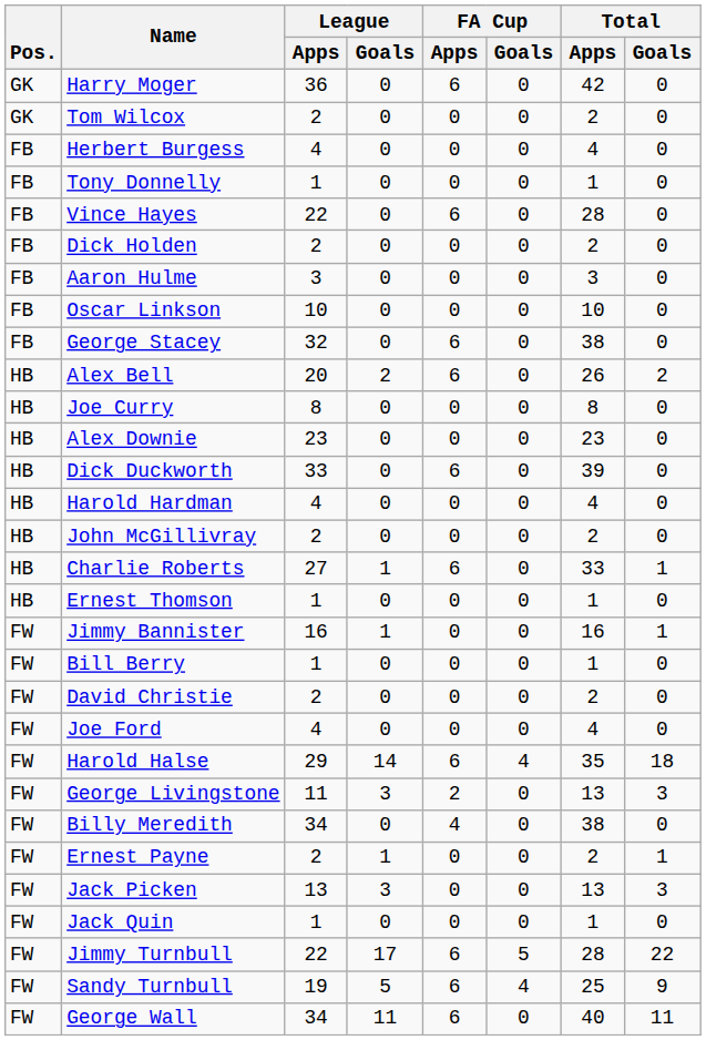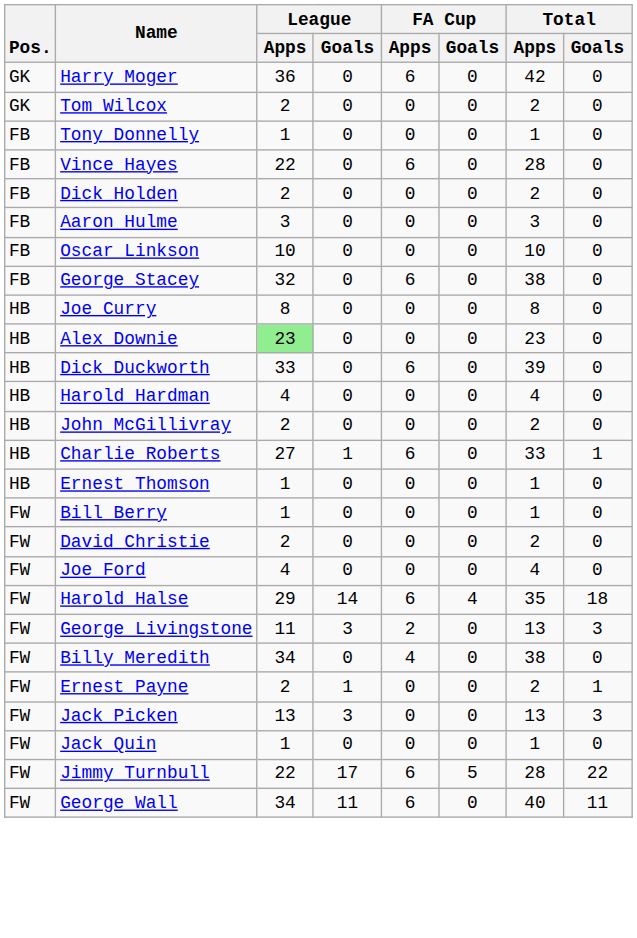 <table class="wikitable" style="text-align:center">
 <tr>
 <th rowspan="2" style="vertical-align:bottom;">Pos.</th>
 <th rowspan="2">Name</th>
 <th colspan="2" style="width:85px;">League</th>
 <th colspan="2" style="width:85px;">FA Cup</th>
 <th colspan="2" style="width:85px;">Total</th>
 </tr>
 <tr>
 <th>Apps</th>
 <th>Goals</th>
 <th>Apps</th>
 <th>Goals</th>
 <th>Apps</th>
 <th>Goals</th>
 </tr>
 <tr>
 <td align="left">GK</td>
 <td align="left"> <a href='#'>Harry Moger</a></td>
 <td>36</td>
 <td>0</td>
 <td>6</td>
 <td>0</td>
 <td>42</td>
 <td>0</td>
 </tr>
 <tr>
 <td align="left">GK</td>
 <td align="left"> <a href='#'>Tom Wilcox</a></td>
 <td>2</td>
 <td>0</td>
 <td>0</td>
 <td>0</td>
 <td>2</td>
-<td>0</td>
-</tr>
-<tr>
-<td align="left">FB</td>
-<td align="left"> <a href='#'>Herbert Burgess</a></td>
-<td>4</td>
-<td>0</td>
-<td>0</td>
-<td>0</td>
-<td>4</td>
 <td>0</td>
 </tr>
 <tr>
 <td align="left">FB</td>
 <td align="left"> <a href='#'>Tony Donnelly</a></td>
 <td>1</td>
 <td>0</td>
 <td>0</td>
 <td>0</td>
 <td>1</td>
 <td>0</td>
 </tr>
 <tr>
 <td align="left">FB</td>
 <td align="left"> <a href='#'>Vince Hayes</a></td>
 <td>22</td>
 <td>0</td>
 <td>6</td>
 <td>0</td>
 <td>28</td>
 <td>0</td>
 </tr>
 <tr>
 <td align="left">FB</td>
 <td align="left"> <a href='#'>Dick Holden</a></td>
 <td>2</td>
 <td>0</td>
 <td>0</td>
 <td>0</td>
 <td>2</td>
 <td>0</td>
 </tr>
 <tr>
 <td align="left">FB</td>
 <td align="left"> <a href='#'>Aaron Hulme</a></td>
 <td>3</td>
 <td>0</td>
 <td>0</td>
 <td>0</td>
 <td>3</td>
 <td>0</td>
 </tr>
 <tr>
 <td align="left">FB</td>
 <td align="left"> <a href='#'>Oscar Linkson</a></td>
 <td>10</td>
 <td>0</td>
 <td>0</td>
 <td>0</td>
 <td>10</td>
 <td>0</td>
 </tr>
 <tr>
 <td align="left">FB</td>
 <td align="left"> <a href='#'>George Stacey</a></td>
 <td>32</td>
 <td>0</td>
 <td>6</td>
 <td>0</td>
 <td>38</td>
 <td>0</td>
 </tr>
 <tr>
 <td align="left">HB</td>
-<td align="left"> <a href='#'>Alex Bell</a></td>
-<td>20</td>
-<td>2</td>
-<td>6</td>
-<td>0</td>
-<td>26</td>
-<td>2</td>
-</tr>
-<tr>
-<td align="left">HB</td>
 <td align="left"> <a href='#'>Joe Curry</a></td>
 <td>8</td>
 <td>0</td>
 <td>0</td>
 <td>0</td>
 <td>8</td>
 <td>0</td>
 </tr>
 <tr>
 <td align="left">HB</td>
 <td align="left"> <a href='#'>Alex Downie</a></td>
-<td>23</td>
+<td style="background: lightgreen;">23</td>
 <td>0</td>
 <td>0</td>
 <td>0</td>
 <td>23</td>
 <td>0</td>
 </tr>
 <tr>
 <td align="left">HB</td>
 <td align="left"> <a href='#'>Dick Duckworth</a></td>
 <td>33</td>
 <td>0</td>
 <td>6</td>
 <td>0</td>
 <td>39</td>
 <td>0</td>
 </tr>
 <tr>
 <td align="left">HB</td>
 <td align="left"> <a href='#'>Harold Hardman</a></td>
 <td>4</td>
 <td>0</td>
 <td>0</td>
 <td>0</td>
 <td>4</td>
 <td>0</td>
 </tr>
 <tr>
 <td align="left">HB</td>
 <td align="left"> <a href='#'>John McGillivray</a></td>
 <td>2</td>
 <td>0</td>
 <td>0</td>
 <td>0</td>
 <td>2</td>
 <td>0</td>
 </tr>
 <tr>
 <td align="left">HB</td>
 <td align="left"> <a href='#'>Charlie Roberts</a></td>
 <td>27</td>
 <td>1</td>
 <td>6</td>
 <td>0</td>
 <td>33</td>
 <td>1</td>
 </tr>
 <tr>
 <td align="left">HB</td>
 <td align="left"> <a href='#'>Ernest Thomson</a></td>
 <td>1</td>
 <td>0</td>
 <td>0</td>
 <td>0</td>
 <td>1</td>
 <td>0</td>
-</tr>
-<tr>
-<td align="left">FW</td>
-<td align="left"> <a href='#'>Jimmy Bannister</a></td>
-<td>16</td>
-<td>1</td>
-<td>0</td>
-<td>0</td>
-<td>16</td>
-<td>1</td>
 </tr>
 <tr>
 <td align="left">FW</td>
 <td align="left"> <a href='#'>Bill Berry</a></td>
 <td>1</td>
 <td>0</td>
 <td>0</td>
 <td>0</td>
 <td>1</td>
 <td>0</td>
 </tr>
 <tr>
 <td align="left">FW</td>
 <td align="left"> <a href='#'>David Christie</a></td>
 <td>2</td>
 <td>0</td>
 <td>0</td>
 <td>0</td>
 <td>2</td>
 <td>0</td>
 </tr>
 <tr>
 <td align="left">FW</td>
 <td align="left"> <a href='#'>Joe Ford</a></td>
 <td>4</td>
 <td>0</td>
 <td>0</td>
 <td>0</td>
 <td>4</td>
 <td>0</td>
 </tr>
 <tr>
 <td align="left">FW</td>
 <td align="left"> <a href='#'>Harold Halse</a></td>
 <td>29</td>
 <td>14</td>
 <td>6</td>
 <td>4</td>
 <td>35</td>
 <td>18</td>
 </tr>
 <tr>
 <td align="left">FW</td>
 <td align="left"> <a href='#'>George Livingstone</a></td>
 <td>11</td>
 <td>3</td>
 <td>2</td>
 <td>0</td>
 <td>13</td>
 <td>3</td>
 </tr>
 <tr>
 <td align="left">FW</td>
 <td align="left"> <a href='#'>Billy Meredith</a></td>
 <td>34</td>
 <td>0</td>
 <td>4</td>
 <td>0</td>
 <td>38</td>
 <td>0</td>
 </tr>
 <tr>
 <td align="left">FW</td>
 <td align="left"> <a href='#'>Ernest Payne</a></td>
 <td>2</td>
 <td>1</td>
 <td>0</td>
 <td>0</td>
 <td>2</td>
 <td>1</td>
 </tr>
 <tr>
 <td align="left">FW</td>
 <td align="left"> <a href='#'>Jack Picken</a></td>
 <td>13</td>
 <td>3</td>
 <td>0</td>
 <td>0</td>
 <td>13</td>
 <td>3</td>
 </tr>
 <tr>
 <td align="left">FW</td>
 <td align="left"> <a href='#'>Jack Quin</a></td>
 <td>1</td>
 <td>0</td>
 <td>0</td>
 <td>0</td>
 <td>1</td>
 <td>0</td>
 </tr>
 <tr>
 <td align="left">FW</td>
 <td align="left"> <a href='#'>Jimmy Turnbull</a></td>
 <td>22</td>
 <td>17</td>
 <td>6</td>
 <td>5</td>
 <td>28</td>
 <td>22</td>
 </tr>
 <tr>
 <td align="left">FW</td>
-<td align="left"> <a href='#'>Sandy Turnbull</a></td>
-<td>19</td>
-<td>5</td>
-<td>6</td>
-<td>4</td>
-<td>25</td>
-<td>9</td>
-</tr>
-<tr>
-<td align="left">FW</td>
 <td align="left"> <a href='#'>George Wall</a></td>
 <td>34</td>
 <td>11</td>
 <td>6</td>
 <td>0</td>
 <td>40</td>
 <td>11</td>
 </tr>
 </table>
